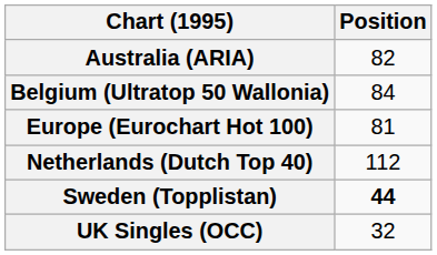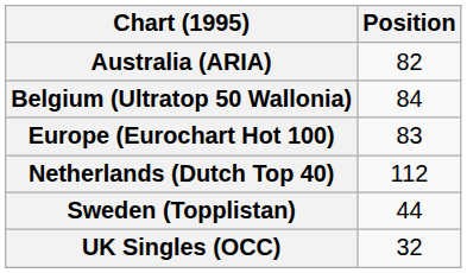 <table class="wikitable sortable plainrowheaders" style="text-align:center">
 <tr>
 <th>Chart (1995)</th>
 <th>Position</th>
 </tr>
 <tr>
 <th scope="row">Australia (ARIA)</th>
 <td>82</td>
 </tr>
 <tr>
 <th scope="row">Belgium (Ultratop 50 Wallonia)</th>
 <td>84</td>
 </tr>
 <tr>
 <th scope="row">Europe (Eurochart Hot 100)</th>
-<td>81</td>
+<td>83</td>
 </tr>
 <tr>
 <th scope="row">Netherlands (Dutch Top 40)</th>
 <td>112</td>
 </tr>
 <tr>
 <th scope="row">Sweden (Topplistan)</th>
-<td><strong>44</strong></td>
+<td>44</td>
 </tr>
 <tr>
 <th scope="row">UK Singles (OCC)</th>
 <td>32</td>
 </tr>
 </table>
